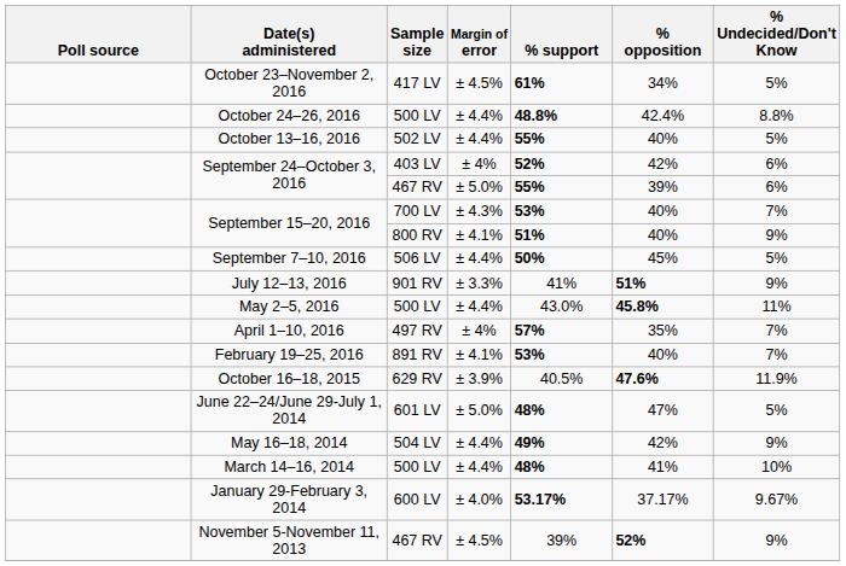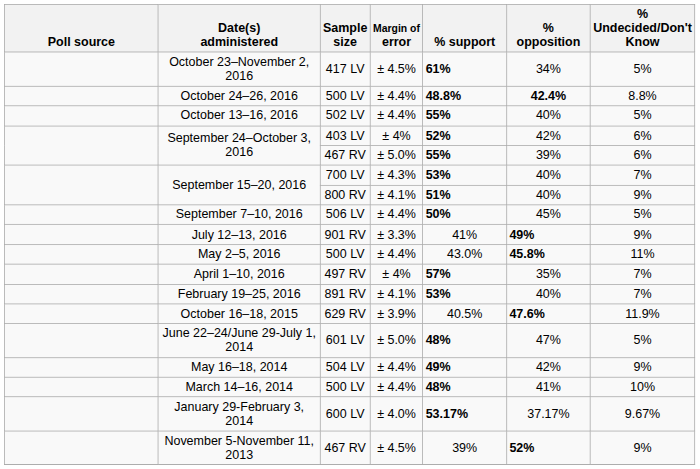 <table class="wikitable">
 <tr valign= bottom>
 <th style="width:190px;">Poll source</th>
 <th style="width:200px;">Date(s)<br>administered</th>
 <th class=small>Sample<br>size</th>
 <th><small>Margin of</small><br>error</th>
 <th style="width:100px;">% support</th>
 <th style="width:100px;">% opposition</th>
 <th style="width:40px;">% Undecided/Don't Know</th>
 </tr>
 <tr>
 <td></td>
 <td align=center>October 23–November 2, 2016</td>
 <td align=center>417 LV</td>
 <td align=center>± 4.5%</td>
 <td><strong>61%</strong></td>
 <td align=center>34%</td>
 <td align=center>5%</td>
 </tr>
 <tr>
 <td></td>
 <td align=center>October 24–26, 2016</td>
 <td align=center>500 LV</td>
 <td align=center>± 4.4%</td>
 <td><strong>48.8%</strong></td>
-<td align=center>42.4%</td>
+<td align=center><strong>42.4%</strong></td>
 <td align=center>8.8%</td>
 </tr>
 <tr>
 <td></td>
 <td align=center>October 13–16, 2016</td>
 <td align=center>502 LV</td>
 <td align=center>± 4.4%</td>
 <td><strong>55%</strong></td>
 <td align=center>40%</td>
 <td align=center>5%</td>
 </tr>
 <tr>
 <td rowspan=2></td>
 <td align=center rowspan=2>September 24–October 3, 2016</td>
 <td align=center>403 LV</td>
 <td align=center>± 4%</td>
 <td><strong>52%</strong></td>
 <td align=center>42%</td>
 <td align=center>6%</td>
 </tr>
 <tr>
 <td align=center>467 RV</td>
 <td align=center>± 5.0%</td>
 <td><strong>55%</strong></td>
 <td align=center>39%</td>
 <td align=center>6%</td>
 </tr>
 <tr>
 <td rowspan=2></td>
 <td align=center rowspan=2>September 15–20, 2016</td>
 <td align=center>700 LV</td>
 <td align=center>± 4.3%</td>
 <td><strong>53%</strong></td>
 <td align=center>40%</td>
 <td align=center>7%</td>
 </tr>
 <tr>
 <td align=center>800 RV</td>
 <td align=center>± 4.1%</td>
 <td><strong>51%</strong></td>
 <td align=center>40%</td>
 <td align=center>9%</td>
 </tr>
 <tr>
 <td></td>
 <td align=center>September 7–10, 2016</td>
 <td align=center>506 LV</td>
 <td align=center>± 4.4%</td>
 <td><strong>50%</strong></td>
 <td align=center>45%</td>
 <td align=center>5%</td>
 </tr>
 <tr>
 <td></td>
 <td align=center>July 12–13, 2016</td>
 <td align=center>901 RV</td>
 <td align=center>± 3.3%</td>
 <td align=center>41%</td>
-<td><strong>51%</strong></td>
+<td><strong>49%</strong></td>
 <td align=center>9%</td>
 </tr>
 <tr>
 <td></td>
 <td align=center>May 2–5, 2016</td>
 <td align=center>500 LV</td>
 <td align=center>± 4.4%</td>
 <td align=center>43.0%</td>
 <td><strong>45.8%</strong></td>
 <td align=center>11%</td>
 </tr>
 <tr>
 <td> </td>
 <td align=center>April 1–10, 2016</td>
 <td align=center>497 RV</td>
 <td align=center>± 4%</td>
 <td><strong>57%</strong></td>
 <td align=center>35%</td>
 <td align=center>7%</td>
 </tr>
 <tr>
 <td></td>
 <td align=center>February 19–25, 2016</td>
 <td align=center>891 RV</td>
 <td align=center>± 4.1%</td>
 <td><strong>53%</strong></td>
 <td align=center>40%</td>
 <td align=center>7%</td>
 </tr>
 <tr>
 <td></td>
 <td align=center>October 16–18, 2015</td>
 <td align=center>629 RV</td>
 <td align=center>± 3.9%</td>
 <td align=center>40.5%</td>
 <td><strong>47.6%</strong></td>
 <td align=center>11.9%</td>
 </tr>
 <tr>
 <td></td>
 <td align=center>June 22–24/June 29-July 1, 2014</td>
 <td align=center>601 LV</td>
 <td align=center>± 5.0%</td>
 <td><strong>48%</strong></td>
 <td align=center>47%</td>
 <td align=center>5%</td>
 </tr>
 <tr>
 <td></td>
 <td align=center>May 16–18, 2014</td>
 <td align=center>504 LV</td>
 <td align=center>± 4.4%</td>
 <td><strong>49%</strong></td>
 <td align=center>42%</td>
 <td align=center>9%</td>
 </tr>
 <tr>
 <td></td>
 <td align=center>March 14–16, 2014</td>
 <td align=center>500 LV</td>
 <td align=center>± 4.4%</td>
 <td><strong>48%</strong></td>
 <td align=center>41%</td>
 <td align=center>10%</td>
 </tr>
 <tr>
 <td> </td>
 <td align=center>January 29-February 3, 2014</td>
 <td align=center>600 LV</td>
 <td align=center>± 4.0%</td>
 <td><strong>53.17%</strong></td>
 <td align=center>37.17%</td>
 <td align=center>9.67%</td>
 </tr>
 <tr>
 <td></td>
 <td align=center>November 5-November 11, 2013</td>
 <td align=center>467 RV</td>
 <td align=center>± 4.5%</td>
 <td align=center>39%</td>
 <td><strong>52%</strong></td>
 <td align=center>9%</td>
 </tr>
 <tr>
 </tr>
 </table>
